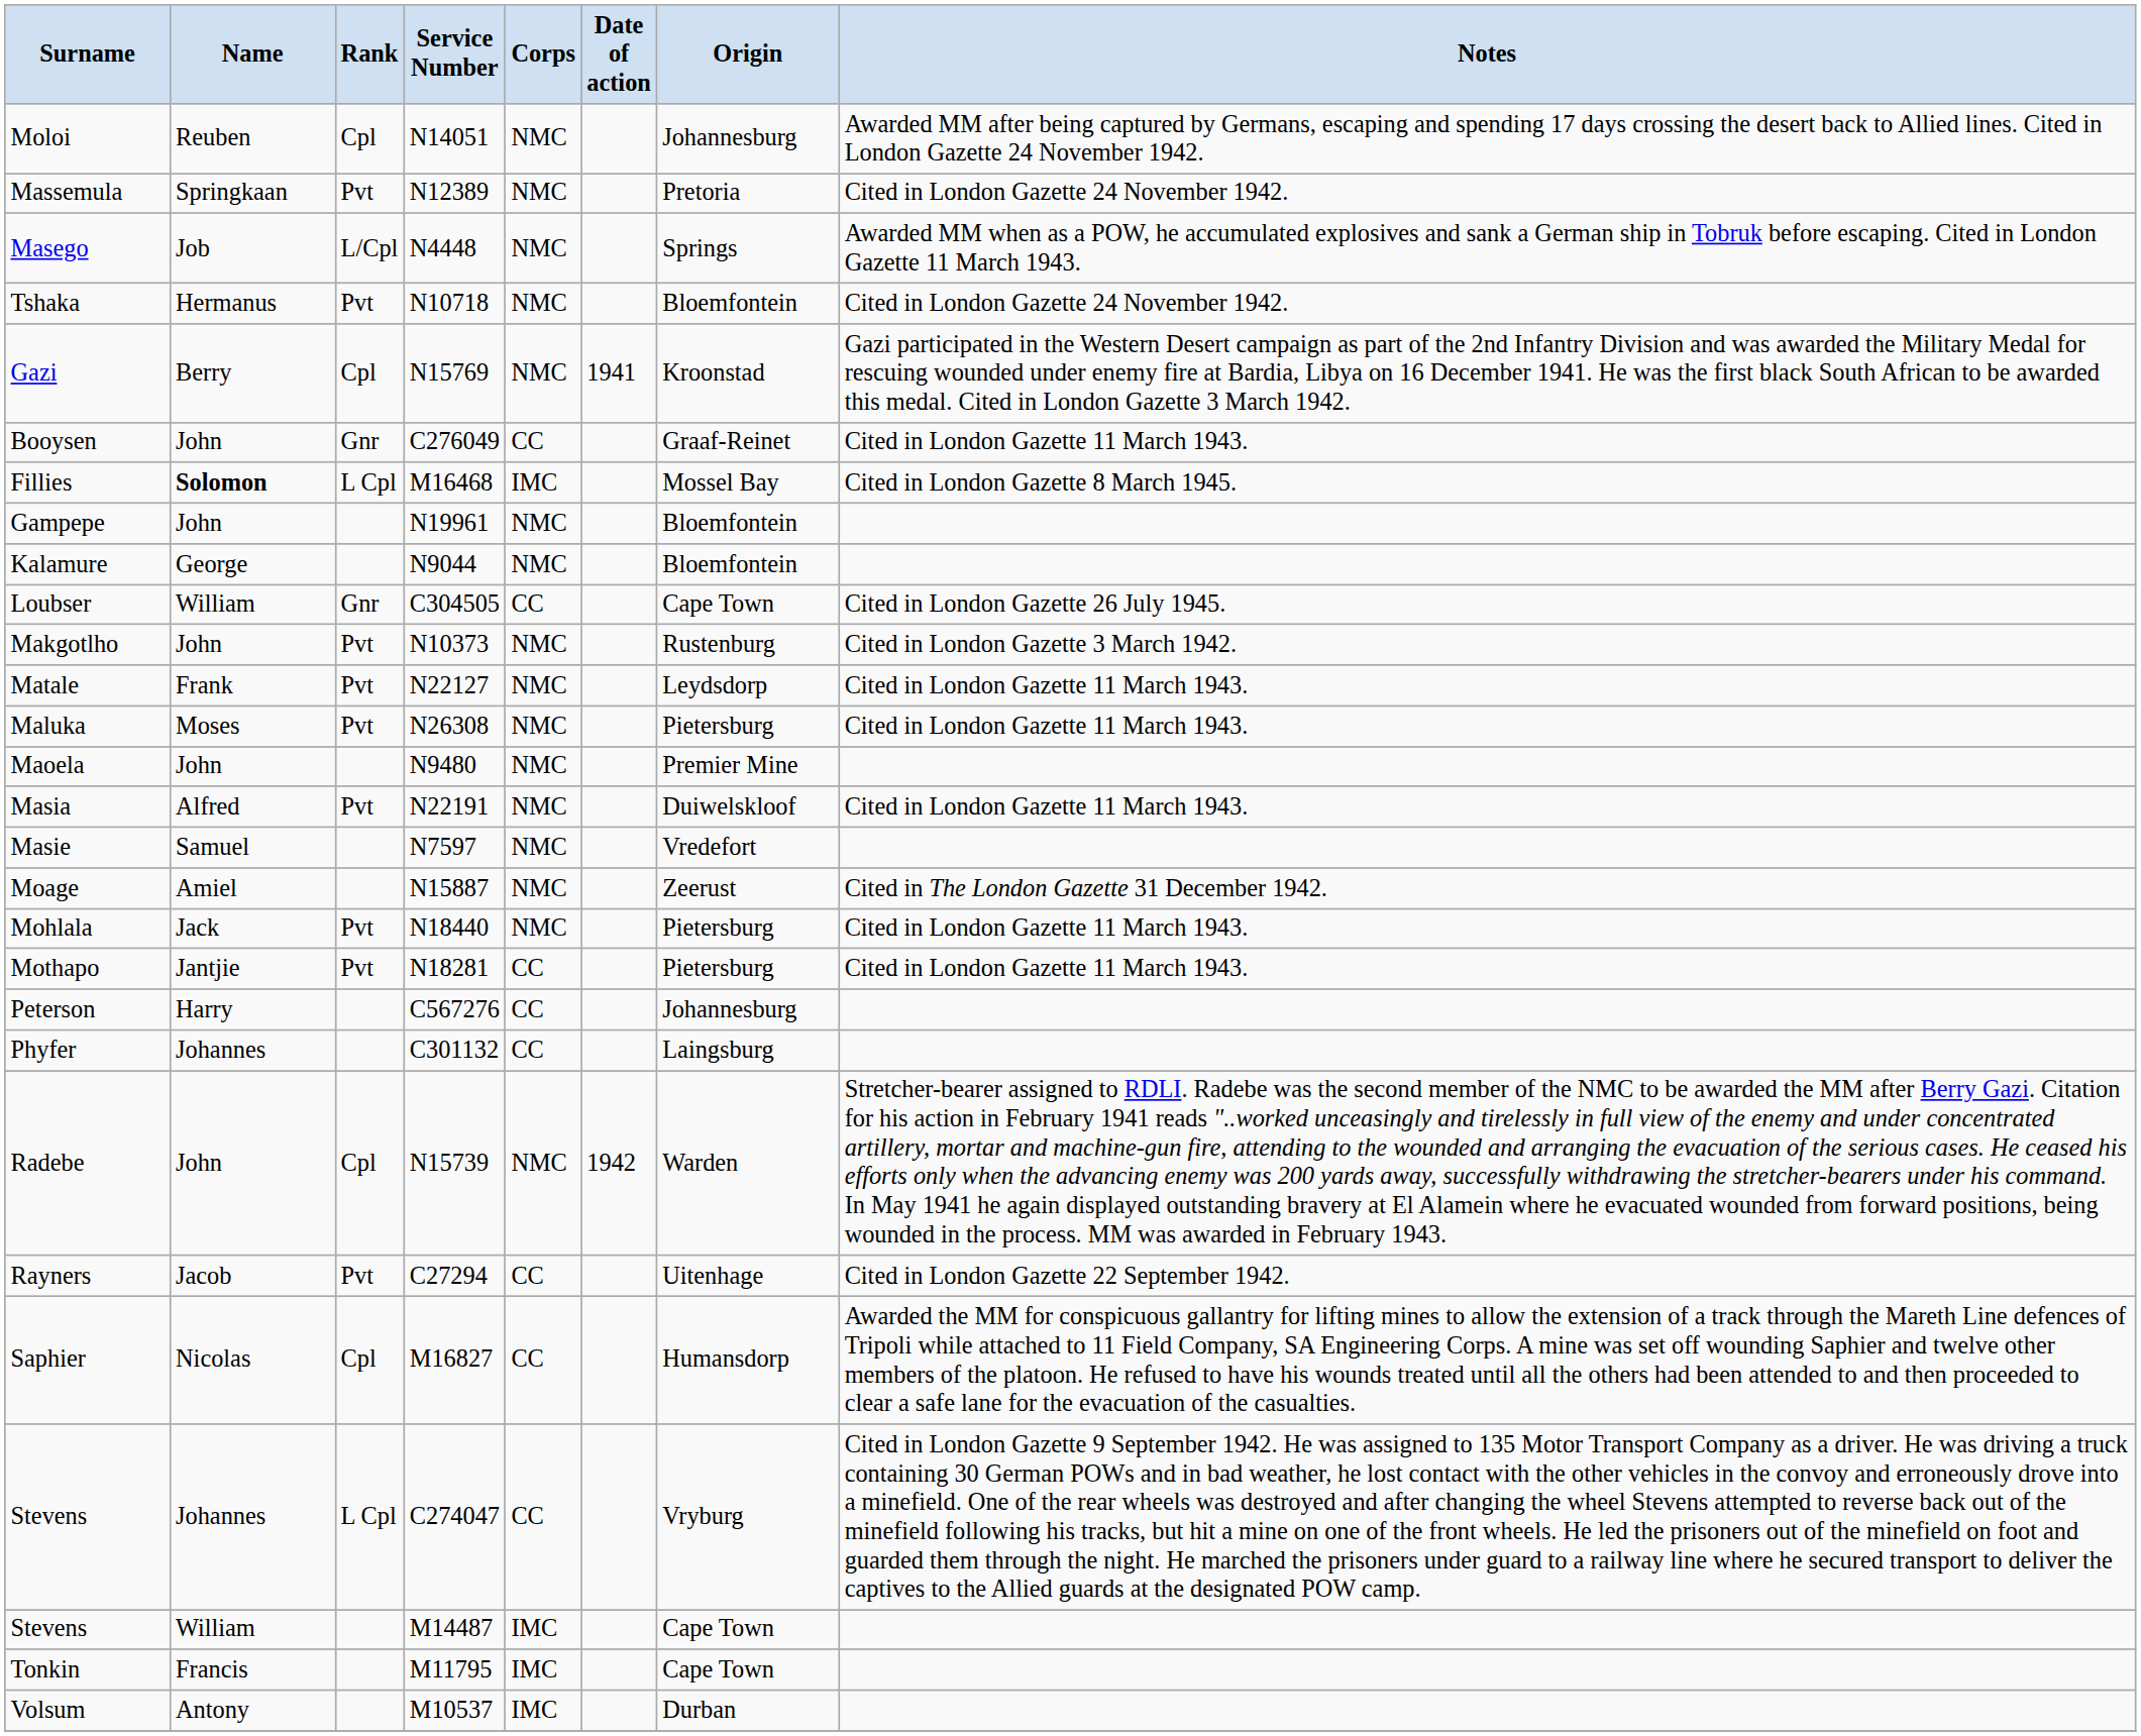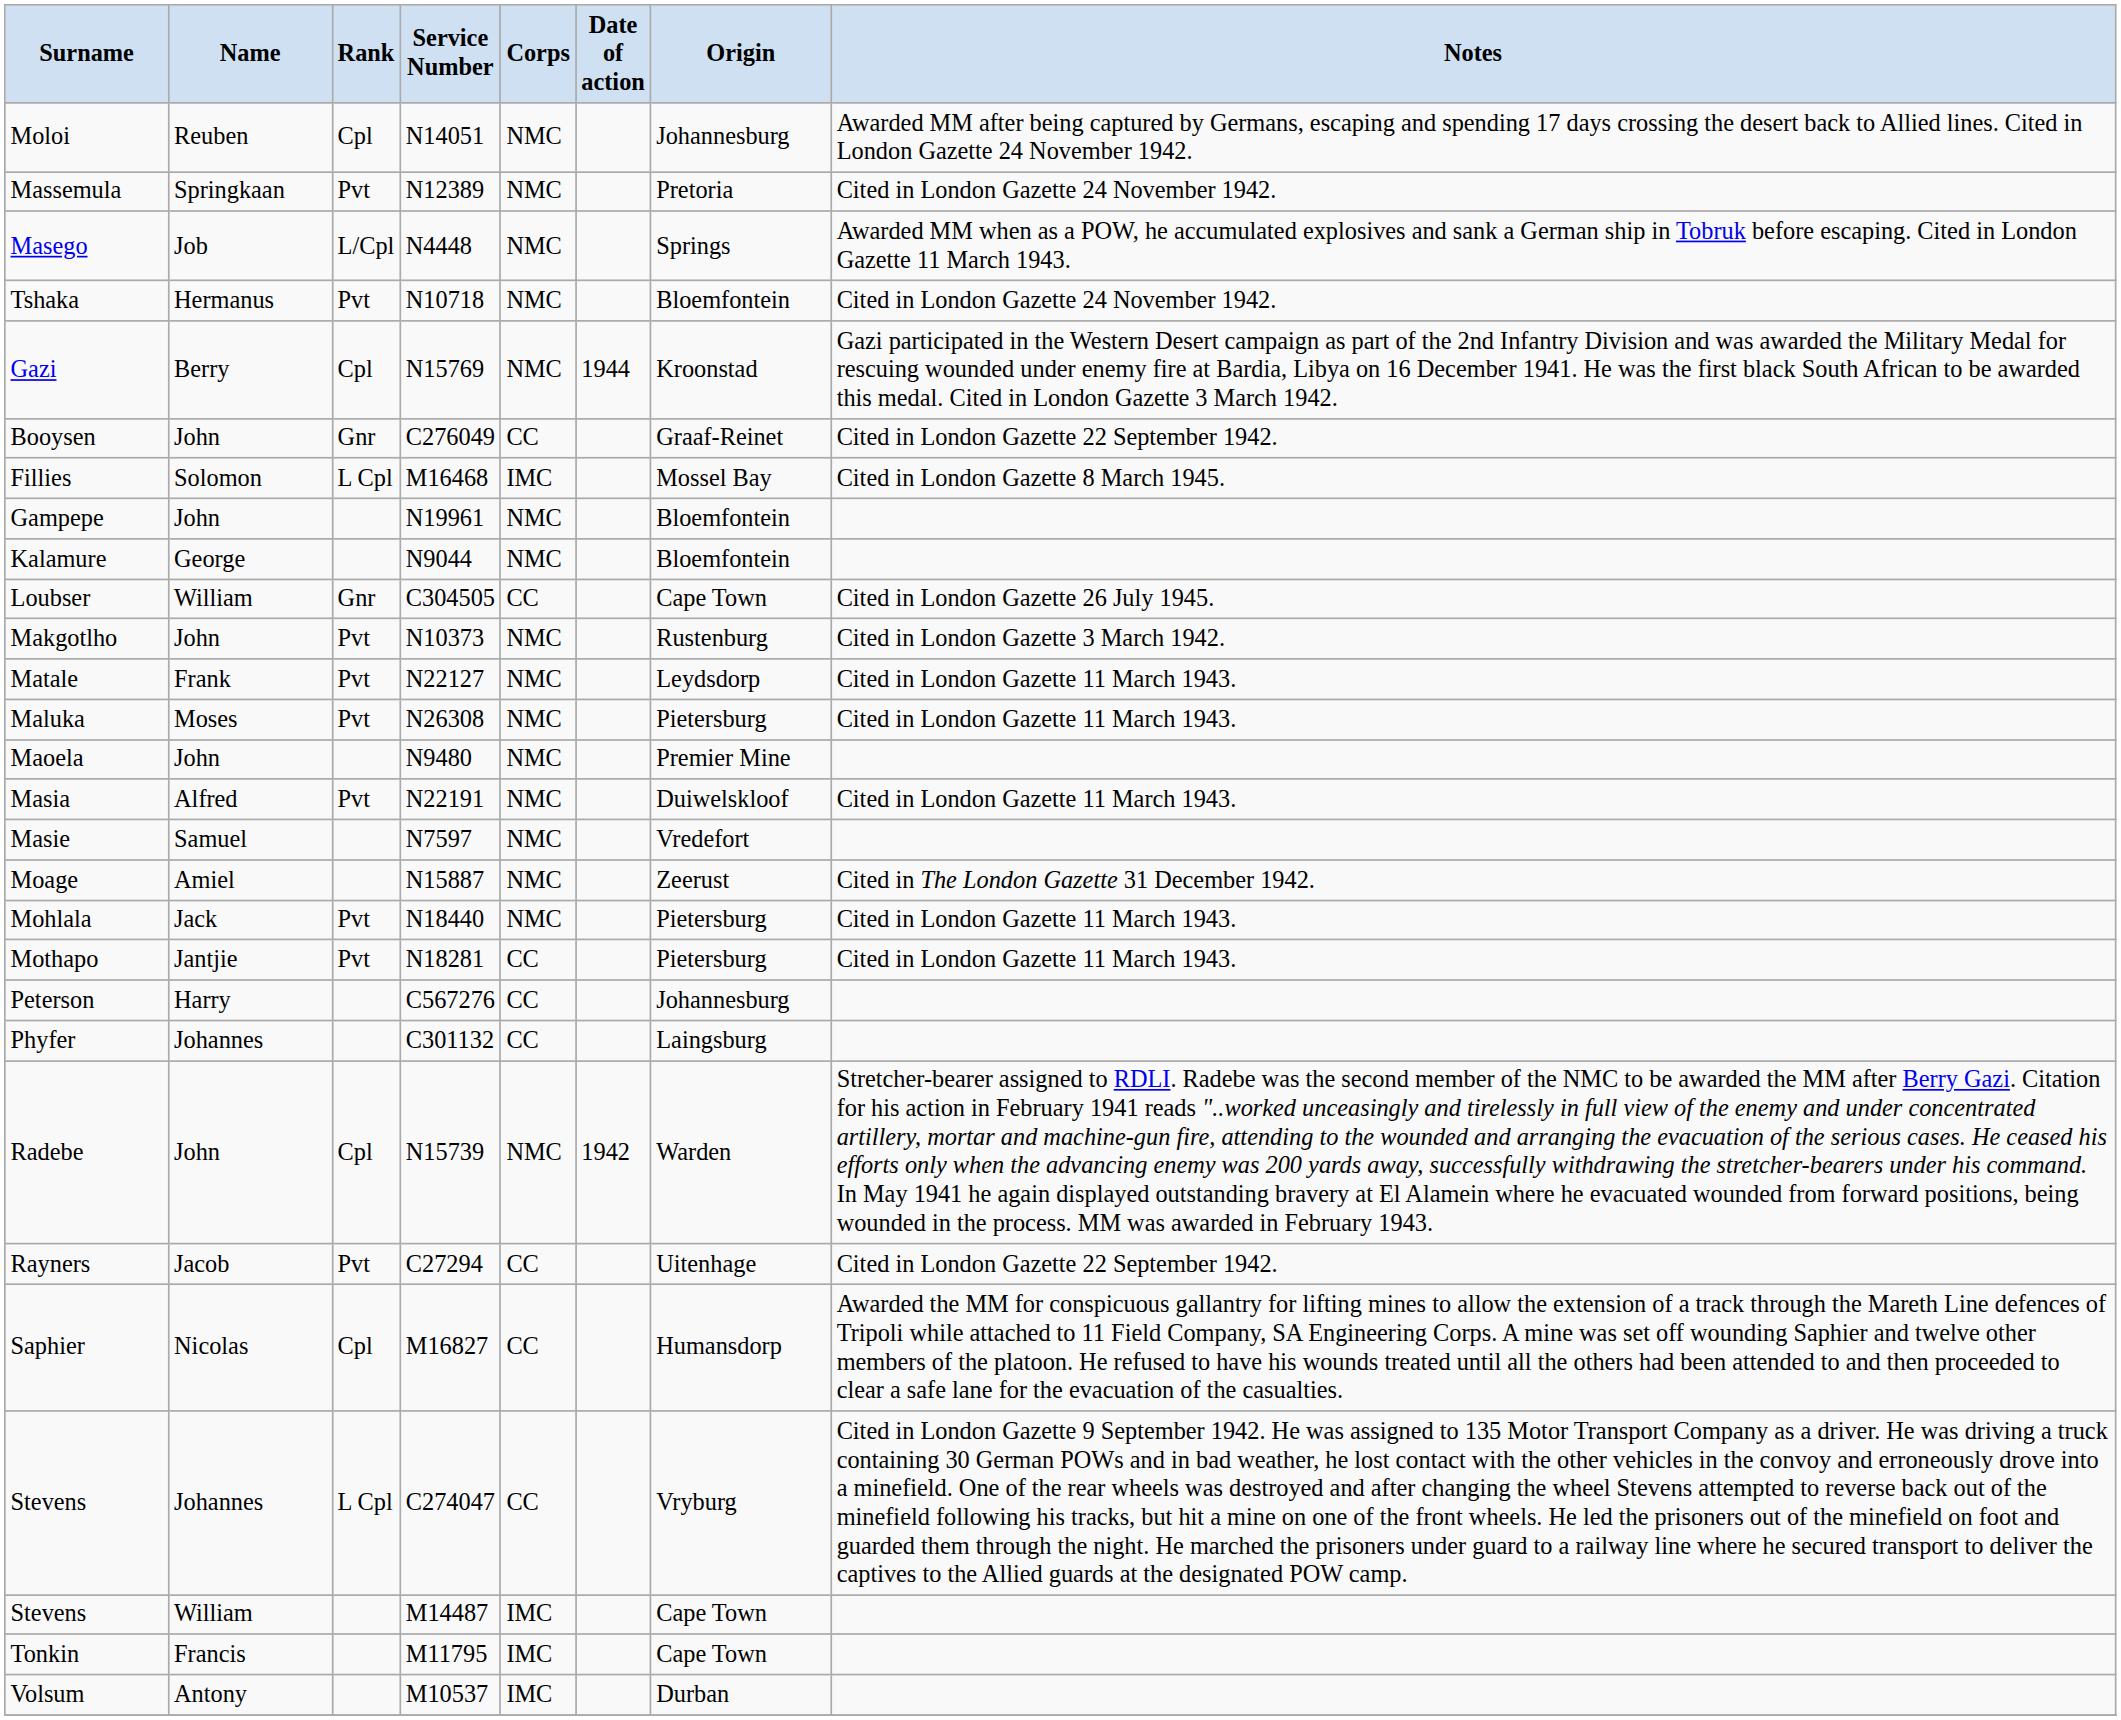 <table class="wikitable sortable" style="font-style: normal; font-size: 90%">
 <tr>
 <th style="background-color: #CEE0F2" width="90">Surname</th>
 <th style="background-color: #CEE0F2" width="90">Name</th>
 <th style="background-color: #CEE0F2" width="20">Rank</th>
 <th style="background-color: #CEE0F2" width="25">Service Number</th>
 <th style="background-color: #CEE0F2" width="25">Corps</th>
 <th style="background-color: #CEE0F2" width="25">Date of action</th>
 <th style="background-color: #CEE0F2" width="100">Origin</th>
 <th style="background-color: #CEE0F2"; class=unsortable>Notes</th>
 </tr>
 <tr>
 <td>Moloi</td>
 <td>Reuben</td>
 <td>Cpl</td>
 <td>N14051</td>
 <td>NMC</td>
 <td></td>
 <td>Johannesburg</td>
 <td>Awarded MM after being captured by Germans, escaping and spending 17 days crossing the desert back to Allied lines. Cited in London Gazette 24 November 1942.</td>
 </tr>
 <tr>
 <td>Massemula</td>
 <td>Springkaan</td>
 <td>Pvt</td>
 <td>N12389</td>
 <td>NMC</td>
 <td></td>
 <td>Pretoria</td>
 <td>Cited in London Gazette 24 November 1942.</td>
 </tr>
 <tr>
 <td><a href='#'>Masego</a></td>
 <td>Job</td>
 <td>L/Cpl</td>
 <td>N4448</td>
 <td>NMC</td>
 <td></td>
 <td>Springs</td>
 <td>Awarded MM when as a POW, he accumulated explosives and sank a German ship in <a href='#'>Tobruk</a> before escaping.  Cited in London Gazette 11 March 1943.</td>
 </tr>
 <tr>
 <td>Tshaka</td>
 <td>Hermanus</td>
 <td>Pvt</td>
 <td>N10718</td>
 <td>NMC</td>
 <td></td>
 <td>Bloemfontein</td>
 <td>Cited in London Gazette 24 November 1942.</td>
 </tr>
 <tr>
 <td><a href='#'>Gazi</a></td>
 <td>Berry</td>
 <td>Cpl</td>
 <td>N15769</td>
 <td>NMC</td>
-<td>1941</td>
+<td>1944</td>
 <td>Kroonstad</td>
 <td>Gazi participated in the Western Desert campaign as part of the 2nd Infantry Division and was awarded the Military Medal for rescuing wounded under enemy fire at Bardia, Libya on 16 December 1941. He was the first black South African to be awarded this medal. Cited in London Gazette 3 March 1942.</td>
 </tr>
 <tr>
 <td>Booysen</td>
 <td>John</td>
 <td>Gnr</td>
 <td>C276049</td>
 <td>CC</td>
 <td></td>
 <td>Graaf-Reinet</td>
-<td>Cited in London Gazette 11 March 1943.</td>
+<td>Cited in London Gazette 22 September 1942.</td>
 </tr>
 <tr>
 <td>Fillies</td>
-<td><strong>Solomon</strong></td>
+<td>Solomon</td>
 <td>L Cpl</td>
 <td>M16468</td>
 <td>IMC</td>
 <td></td>
 <td>Mossel Bay</td>
 <td>Cited in London Gazette 8 March 1945.</td>
 </tr>
 <tr>
 <td>Gampepe</td>
 <td>John</td>
 <td></td>
 <td>N19961</td>
 <td>NMC</td>
 <td></td>
 <td>Bloemfontein</td>
 <td></td>
 </tr>
 <tr>
 <td>Kalamure</td>
 <td>George</td>
 <td></td>
 <td>N9044</td>
 <td>NMC</td>
 <td></td>
 <td>Bloemfontein</td>
 <td></td>
 </tr>
 <tr>
 <td>Loubser</td>
 <td>William</td>
 <td>Gnr</td>
 <td>C304505</td>
 <td>CC</td>
 <td></td>
 <td>Cape Town</td>
 <td>Cited in London Gazette 26 July 1945.</td>
 </tr>
 <tr>
 <td>Makgotlho</td>
 <td>John</td>
 <td>Pvt</td>
 <td>N10373</td>
 <td>NMC</td>
 <td></td>
 <td>Rustenburg</td>
 <td>Cited in London Gazette 3 March 1942.</td>
 </tr>
 <tr>
 <td>Matale</td>
 <td>Frank</td>
 <td>Pvt</td>
 <td>N22127</td>
 <td>NMC</td>
 <td></td>
 <td>Leydsdorp</td>
 <td>Cited in London Gazette 11 March 1943.</td>
 </tr>
 <tr>
 <td>Maluka</td>
 <td>Moses</td>
 <td>Pvt</td>
 <td>N26308</td>
 <td>NMC</td>
 <td></td>
 <td>Pietersburg</td>
 <td>Cited in London Gazette 11 March 1943.</td>
 </tr>
 <tr>
 <td>Maoela</td>
 <td>John</td>
 <td></td>
 <td>N9480</td>
 <td>NMC</td>
 <td></td>
 <td>Premier Mine</td>
 <td></td>
 </tr>
 <tr>
 <td>Masia</td>
 <td>Alfred</td>
 <td>Pvt</td>
 <td>N22191</td>
 <td>NMC</td>
 <td></td>
 <td>Duiwelskloof</td>
 <td>Cited in London Gazette 11 March 1943.</td>
 </tr>
 <tr>
 <td>Masie</td>
 <td>Samuel</td>
 <td></td>
 <td>N7597</td>
 <td>NMC</td>
 <td></td>
 <td>Vredefort</td>
 <td></td>
 </tr>
 <tr>
 <td>Moage</td>
 <td>Amiel</td>
 <td></td>
 <td>N15887</td>
 <td>NMC</td>
 <td></td>
 <td>Zeerust</td>
 <td>Cited in <em>The London Gazette</em> 31 December 1942.</td>
 </tr>
 <tr>
 <td>Mohlala</td>
 <td>Jack</td>
 <td>Pvt</td>
 <td>N18440</td>
 <td>NMC</td>
 <td></td>
 <td>Pietersburg</td>
 <td>Cited in London Gazette 11 March 1943.</td>
 </tr>
 <tr>
 <td>Mothapo</td>
 <td>Jantjie</td>
 <td>Pvt</td>
 <td>N18281</td>
 <td>CC</td>
 <td></td>
 <td>Pietersburg</td>
 <td>Cited in London Gazette 11 March 1943.</td>
 </tr>
 <tr>
 <td>Peterson</td>
 <td>Harry</td>
 <td></td>
 <td>C567276</td>
 <td>CC</td>
 <td></td>
 <td>Johannesburg</td>
 <td></td>
 </tr>
 <tr>
 <td>Phyfer</td>
 <td>Johannes</td>
 <td></td>
 <td>C301132</td>
 <td>CC</td>
 <td></td>
 <td>Laingsburg</td>
 <td></td>
 </tr>
 <tr>
 <td>Radebe</td>
 <td>John</td>
 <td>Cpl</td>
 <td>N15739</td>
 <td>NMC</td>
 <td>1942</td>
 <td>Warden</td>
 <td>Stretcher-bearer assigned to <a href='#'>RDLI</a>.  Radebe was the second member of the NMC to be awarded the MM after <a href='#'>Berry Gazi</a>.  Citation for his action in February 1941 reads <em>"..worked unceasingly and tirelessly in full view of the enemy and under concentrated artillery, mortar and machine-gun fire, attending to the wounded and arranging the evacuation of the serious cases.  He ceased his efforts only when the advancing enemy was 200 yards away, successfully withdrawing the stretcher-bearers under his command.</em>  In May 1941 he again displayed outstanding bravery at El Alamein where he evacuated wounded from forward positions, being wounded in the process.  MM was awarded in February 1943.</td>
 </tr>
 <tr>
 <td>Rayners</td>
 <td>Jacob</td>
 <td>Pvt</td>
 <td>C27294</td>
 <td>CC</td>
 <td></td>
 <td>Uitenhage</td>
 <td>Cited in London Gazette 22 September 1942.</td>
 </tr>
 <tr>
 <td>Saphier</td>
 <td>Nicolas</td>
 <td>Cpl</td>
 <td>M16827</td>
 <td>CC</td>
 <td></td>
 <td>Humansdorp</td>
 <td>Awarded the MM for conspicuous gallantry for lifting mines to allow the extension of a track through the Mareth Line defences of Tripoli while attached to 11 Field Company, SA Engineering Corps. A mine was set off wounding Saphier and twelve other members of the platoon.  He refused to have his wounds treated until all the others had been attended to and then proceeded to clear a safe lane for the evacuation of the casualties.</td>
 </tr>
 <tr>
 <td>Stevens</td>
 <td>Johannes</td>
 <td>L Cpl</td>
 <td>C274047</td>
 <td>CC</td>
 <td></td>
 <td>Vryburg</td>
 <td>Cited in London Gazette 9 September 1942. He was assigned to 135 Motor Transport Company as a driver.  He was driving a truck containing 30 German POWs and in bad weather, he lost contact with the other vehicles in the convoy and erroneously drove into a minefield.  One of the rear wheels was destroyed and after changing the wheel Stevens attempted to reverse back out of the minefield following his tracks, but hit a mine on one of the front wheels. He led the prisoners out of the minefield on foot and guarded them through the night. He marched the prisoners under guard to a railway line where he secured transport to deliver the captives to the Allied guards at the designated POW camp.</td>
 </tr>
 <tr>
 <td>Stevens</td>
 <td>William</td>
 <td></td>
 <td>M14487</td>
 <td>IMC</td>
 <td></td>
 <td>Cape Town</td>
 <td></td>
 </tr>
 <tr>
 <td>Tonkin</td>
 <td>Francis</td>
 <td></td>
 <td>M11795</td>
 <td>IMC</td>
 <td></td>
 <td>Cape Town</td>
 <td></td>
 </tr>
 <tr>
 <td>Volsum</td>
 <td>Antony</td>
 <td></td>
 <td>M10537</td>
 <td>IMC</td>
 <td></td>
 <td>Durban</td>
 <td></td>
 </tr>
 <tr>
 </tr>
 </table>
